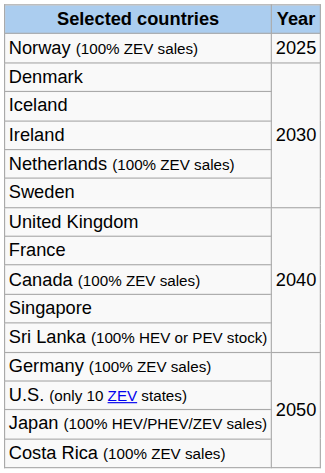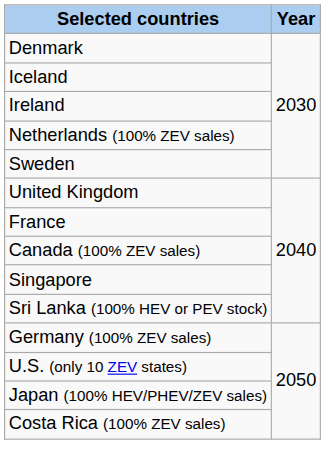 <table class="wikitable" style="float: left; clear:left; margin-right: 20px">
 <tr>
 <th style="background:#ABCDEF;">Selected countries</th>
 <th style="background:#abcdef;">Year</th>
-</tr>
-<tr align=center>
-<td align=left>Norway <small>(100% ZEV sales)</small></td>
-<td>2025</td>
 </tr>
 <tr align=center>
 <td align=left>Denmark</td>
 <td rowspan="5">2030</td>
 </tr>
 <tr align=center>
 <td align=left>Iceland</td>
 </tr>
 <tr align=center>
 <td align=left>Ireland</td>
 </tr>
 <tr align=center>
 <td align=left>Netherlands <small>(100% ZEV sales)</small></td>
 </tr>
 <tr align=center>
 <td align=left>Sweden</td>
 </tr>
 <tr align=center>
 <td align=left>United Kingdom</td>
 <td rowspan="5">2040</td>
 </tr>
 <tr align=center>
 <td align=left>France</td>
 </tr>
 <tr align=center>
 <td align=left>Canada <small>(100% ZEV sales)</small></td>
 </tr>
 <tr align=center>
 <td align=left>Singapore</td>
 </tr>
 <tr align=center>
 <td align=left>Sri Lanka <small>(100% HEV or PEV stock)</small></td>
 </tr>
 <tr align=center>
 <td align=left>Germany <small>(100% ZEV sales)</small></td>
 <td rowspan="4">2050</td>
 </tr>
 <tr align=center>
 <td align=left>U.S. <small>(only 10 <a href='#'>ZEV</a> states)</small></td>
 </tr>
 <tr align=center>
 <td align=left>Japan <small>(100% HEV/PHEV/ZEV sales)</small></td>
 </tr>
 <tr align=center>
 <td align=left>Costa Rica <small>(100% ZEV sales)</small></td>
 </tr>
 </table>
